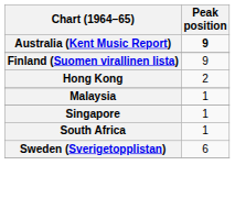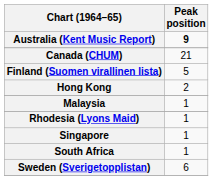 <table class="wikitable sortable plainrowheaders" style="text-align:center">
 <tr>
 <th>Chart (1964–65)</th>
 <th>Peak<br>position</th>
 </tr>
 <tr>
 <th scope="row">Australia (<a href='#'>Kent Music Report</a>)</th>
 <td><strong>9</strong></td>
 </tr>
 <tr>
 </tr>
 <tr>
 </tr>
 <tr>
 </tr>
 <tr>
 </tr>
 <tr>
+<th scope="row">Canada (<a href='#'>CHUM</a>)</th>
+<td>21</td>
+</tr>
+<tr>
 <th scope="row">Finland (<a href='#'>Suomen virallinen lista</a>)</th>
-<td>9</td>
+<td>5</td>
 </tr>
 <tr>
 <th scope="row">Hong Kong</th>
 <td>2</td>
 </tr>
 <tr>
 </tr>
 <tr>
 <th scope="row">Malaysia</th>
 <td>1</td>
 </tr>
 <tr>
 </tr>
 <tr>
 </tr>
 <tr>
+<th scope="row">Rhodesia (<a href='#'>Lyons Maid</a>)</th>
+<td>1</td>
+</tr>
+<tr>
 <th scope="row">Singapore</th>
 <td>1</td>
 </tr>
 <tr>
 <th scope="row">South Africa</th>
 <td>1</td>
 </tr>
 <tr>
 <th scope="row">Sweden (<a href='#'>Sverigetopplistan</a>)</th>
 <td>6</td>
 </tr>
 <tr>
 </tr>
 </table>
